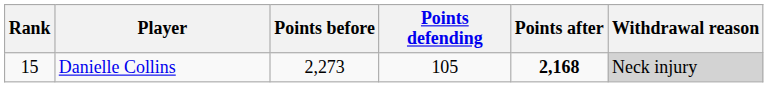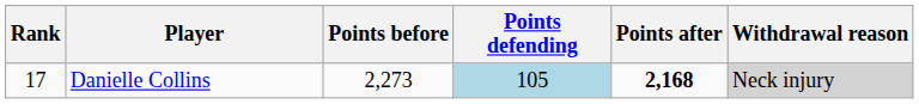 <table class="wikitable sortable">
 <tr>
 <th>Rank</th>
 <th style="width:185px;">Player</th>
 <th>Points before</th>
 <th style="width:110px;"><a href='#'>Points defending</a></th>
 <th>Points after</th>
 <th>Withdrawal reason</th>
 </tr>
 <tr>
-<td style="text-align:center;">15</td>
+<td style="text-align:center;">17</td>
 <td> <a href='#'>Danielle Collins</a></td>
 <td style="text-align:center;">2,273 </td>
-<td style="text-align:center;">105</td>
+<td style="background: lightblue; text-align:center;">105</td>
 <td style="text-align:center;"><strong>2,168</strong></td>
 <td style="background: lightgrey;">Neck injury</td>
 </tr>
 </table>
